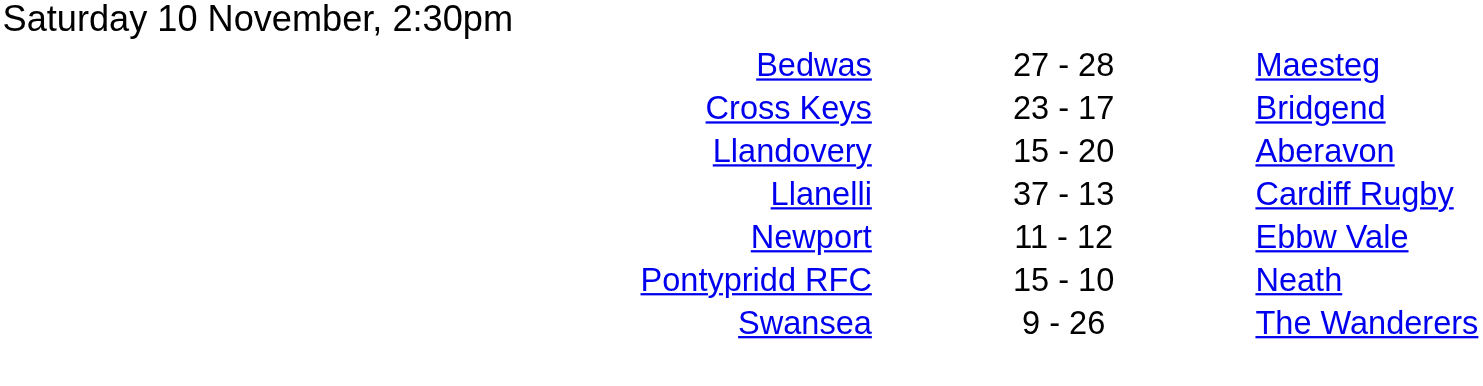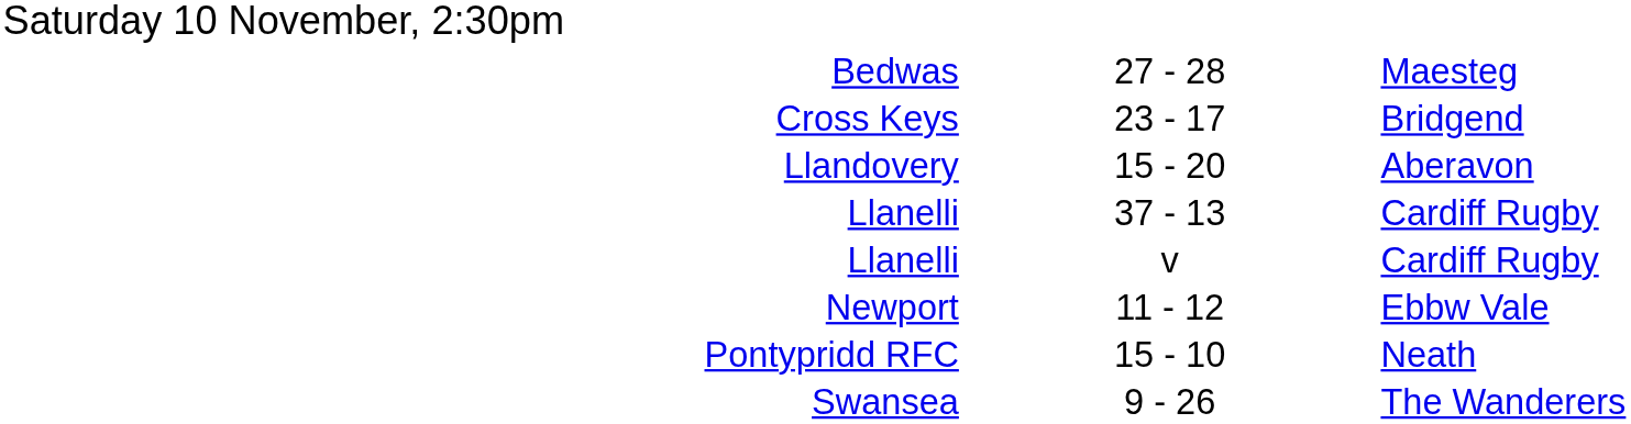 <table style="width:70%;" cellspacing="1">
 <tr>
 <th width=35%></th>
 <th width=15%></th>
 <th></th>
 </tr>
 <tr>
 <td>Saturday 10 November, 2:30pm</td>
 </tr>
 <tr style=font-size:90%>
 <td align=right><a href='#'>Bedwas</a></td>
 <td align=center>27 - 28</td>
 <td><a href='#'>Maesteg</a></td>
 </tr>
 <tr style=font-size:90%>
 <td align=right><a href='#'>Cross Keys</a></td>
 <td align=center>23 - 17</td>
 <td><a href='#'>Bridgend</a></td>
 </tr>
 <tr style=font-size:90%>
 <td align=right><a href='#'>Llandovery</a></td>
 <td align=center>15 - 20</td>
 <td><a href='#'>Aberavon</a></td>
 </tr>
 <tr style=font-size:90%>
 <td align=right><a href='#'>Llanelli</a></td>
 <td align=center>37 - 13</td>
 <td><a href='#'>Cardiff Rugby</a></td>
 </tr>
 <tr style=font-size:90%>
+<td align=right><a href='#'>Llanelli</a></td>
+<td align=center>v</td>
+<td><a href='#'>Cardiff Rugby</a></td>
+</tr>
+<tr style=font-size:90%>
 <td align=right><a href='#'>Newport</a></td>
 <td align=center>11 - 12</td>
 <td><a href='#'>Ebbw Vale</a></td>
 </tr>
 <tr style=font-size:90%>
 <td align=right><a href='#'>Pontypridd RFC</a></td>
 <td align=center>15 - 10</td>
 <td><a href='#'>Neath</a></td>
 </tr>
 <tr style=font-size:90%>
 <td align=right><a href='#'>Swansea</a></td>
 <td align=center>9 - 26</td>
 <td><a href='#'>The Wanderers</a></td>
 </tr>
 </table>
